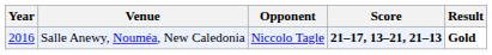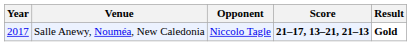 <table class="sortable wikitable" style="font-size: 90%;">
 <tr>
 <th>Year</th>
 <th>Venue</th>
 <th>Opponent</th>
 <th>Score</th>
 <th>Result</th>
 </tr>
 <tr style="background:#ECF2FF">
-<td align="center"><a href='#'>2016</a></td>
+<td align="center"><a href='#'>2017</a></td>
 <td align="left">Salle Anewy, <a href='#'>Nouméa</a>, New Caledonia</td>
 <td align="left"> <a href='#'>Niccolo Tagle</a></td>
 <td align="left"><strong>21–17, 13–21, 21–13</strong></td>
 <td style="text-align:left; background:white"> <strong>Gold</strong></td>
 </tr>
 </table>
